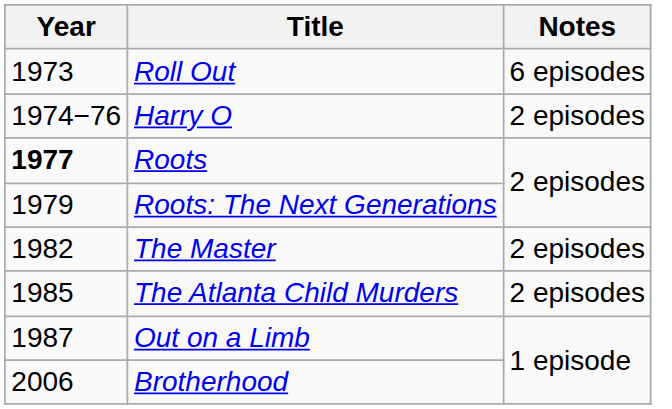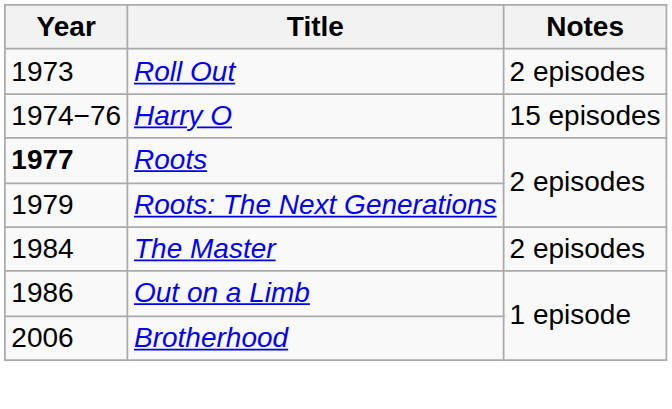 <table class="wikitable">
 <tr>
 <th>Year</th>
 <th>Title</th>
 <th>Notes</th>
 </tr>
 <tr>
 <td>1973</td>
 <td><em><a href='#'>Roll Out</a></em></td>
-<td>6 episodes</td>
+<td>2 episodes</td>
 </tr>
 <tr>
 <td>1974−76</td>
 <td><em><a href='#'>Harry O</a></em></td>
-<td>2 episodes</td>
+<td>15 episodes</td>
 </tr>
 <tr>
 <td><strong>1977</strong></td>
 <td><em><a href='#'>Roots</a></em></td>
 <td rowspan=2>2 episodes</td>
 </tr>
 <tr>
 <td>1979</td>
 <td><em><a href='#'>Roots: The Next Generations</a></em></td>
 </tr>
 <tr>
-<td>1982</td>
+<td>1984</td>
 <td><em><a href='#'>The Master</a></em></td>
 <td>2 episodes</td>
 </tr>
 <tr>
-<td>1985</td>
-<td><em><a href='#'>The Atlanta Child Murders</a></em></td>
-<td>2 episodes</td>
-</tr>
-<tr>
-<td>1987</td>
+<td>1986</td>
 <td><em><a href='#'>Out on a Limb</a></em></td>
 <td rowspan=2>1 episode</td>
 </tr>
 <tr>
 <td>2006</td>
 <td><em><a href='#'>Brotherhood</a></em></td>
 </tr>
 </table>
